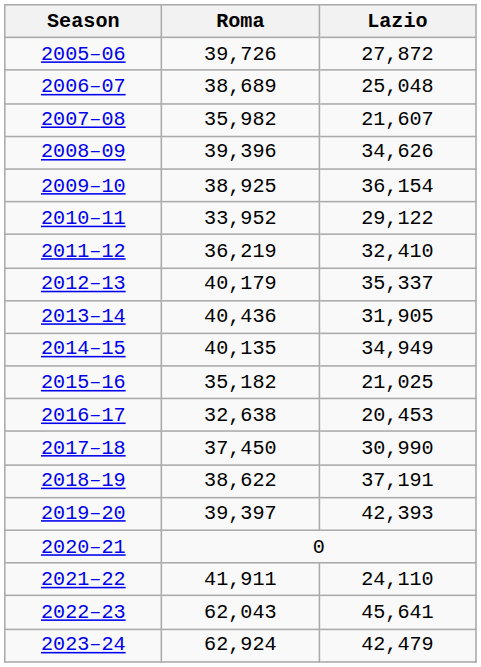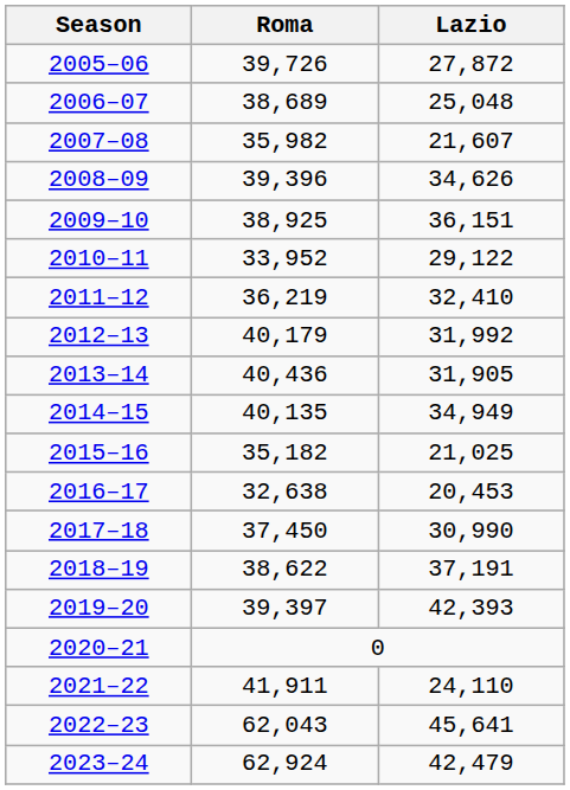 <table class="wikitable" style="text-align:center">
 <tr>
 <th width=20%>Season</th>
 <th width=20%>Roma</th>
 <th width=20%>Lazio</th>
 </tr>
 <tr>
 <td><a href='#'>2005–06</a></td>
 <td>39,726</td>
 <td>27,872</td>
 </tr>
 <tr>
 <td><a href='#'>2006–07</a></td>
 <td>38,689</td>
 <td>25,048</td>
 </tr>
 <tr>
 <td><a href='#'>2007–08</a></td>
 <td>35,982</td>
 <td>21,607</td>
 </tr>
 <tr>
 <td><a href='#'>2008–09</a></td>
 <td>39,396</td>
 <td>34,626</td>
 </tr>
 <tr>
 <td><a href='#'>2009–10</a></td>
 <td>38,925</td>
-<td>36,154</td>
+<td>36,151</td>
 </tr>
 <tr>
 <td><a href='#'>2010–11</a></td>
 <td>33,952</td>
 <td>29,122</td>
 </tr>
 <tr>
 <td><a href='#'>2011–12</a></td>
 <td>36,219</td>
 <td>32,410</td>
 </tr>
 <tr>
 <td><a href='#'>2012–13</a></td>
 <td>40,179</td>
-<td>35,337</td>
+<td>31,992</td>
 </tr>
 <tr>
 <td><a href='#'>2013–14</a></td>
 <td>40,436</td>
 <td>31,905</td>
 </tr>
 <tr>
 <td><a href='#'>2014–15</a></td>
 <td>40,135</td>
 <td>34,949</td>
 </tr>
 <tr>
 <td><a href='#'>2015–16</a></td>
 <td>35,182</td>
 <td>21,025</td>
 </tr>
 <tr>
 <td><a href='#'>2016–17</a></td>
 <td>32,638</td>
 <td>20,453</td>
 </tr>
 <tr>
 <td><a href='#'>2017–18</a></td>
 <td>37,450</td>
 <td>30,990</td>
 </tr>
 <tr>
 <td><a href='#'>2018–19</a></td>
 <td>38,622</td>
 <td>37,191</td>
 </tr>
 <tr>
 <td><a href='#'>2019–20</a></td>
 <td>39,397</td>
 <td>42,393</td>
 </tr>
 <tr>
 <td><a href='#'>2020–21</a></td>
 <td colspan = "2">0</td>
 </tr>
 <tr>
 <td><a href='#'>2021–22</a></td>
 <td>41,911</td>
 <td>24,110</td>
 </tr>
 <tr>
 <td><a href='#'>2022–23</a></td>
 <td>62,043</td>
 <td>45,641</td>
 </tr>
 <tr>
 <td><a href='#'>2023–24</a></td>
 <td>62,924</td>
 <td>42,479</td>
 </tr>
 </table>
